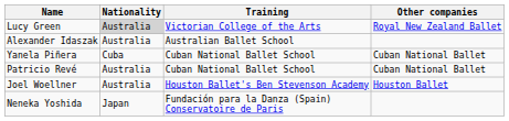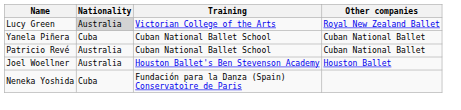 <table class="wikitable">
 <tr>
 <th>Name</th>
 <th>Nationality</th>
 <th>Training</th>
 <th>Other companies</th>
 </tr>
 <tr>
 <td>Lucy Green</td>
 <td style="background: lightgrey;">Australia</td>
 <td><a href='#'>Victorian College of the Arts</a></td>
 <td><a href='#'>Royal New Zealand Ballet</a></td>
-</tr>
-<tr>
-<td>Alexander Idaszak</td>
-<td>Australia</td>
-<td>Australian Ballet School</td>
-<td></td>
 </tr>
 <tr>
 <td>Yanela Piñera</td>
 <td>Cuba</td>
 <td>Cuban National Ballet School</td>
 <td>Cuban National Ballet</td>
 </tr>
 <tr>
 <td>Patricio Revé</td>
 <td>Australia</td>
 <td>Cuban National Ballet School</td>
 <td>Cuban National Ballet</td>
 </tr>
 <tr>
 <td>Joel Woellner</td>
 <td>Australia</td>
 <td><a href='#'>Houston Ballet's Ben Stevenson Academy</a></td>
 <td><a href='#'>Houston Ballet</a></td>
 </tr>
 <tr>
 <td>Neneka Yoshida</td>
-<td>Japan</td>
+<td>Cuba</td>
 <td>Fundación para la Danza (Spain)<br><a href='#'>Conservatoire de Paris</a></td>
 <td></td>
 </tr>
 </table>
